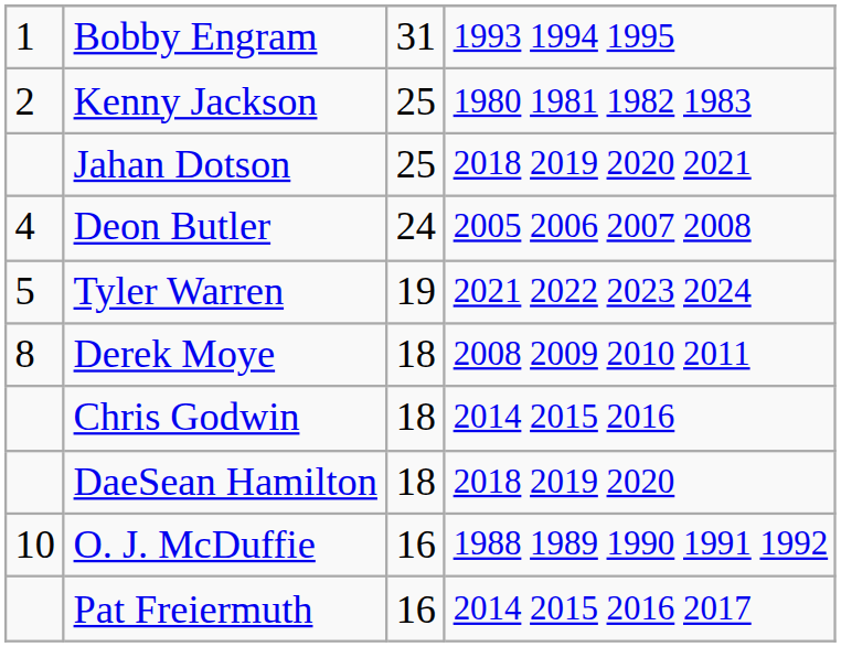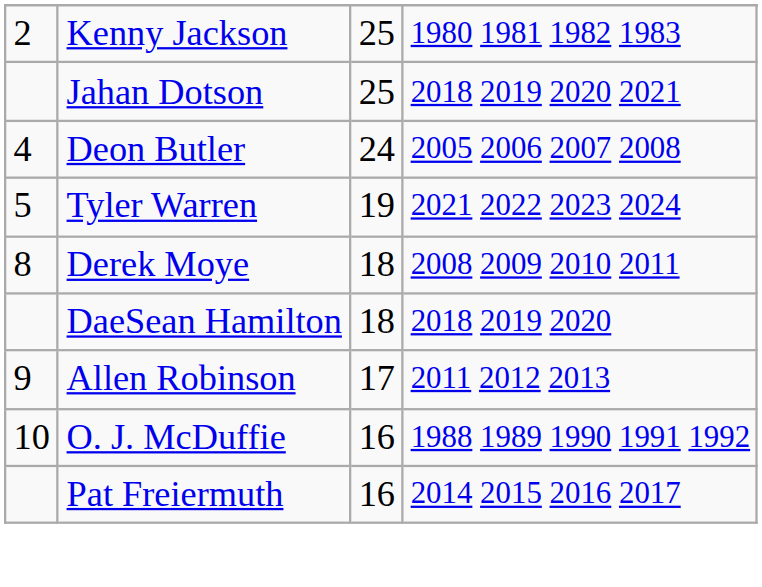 <table class="wikitable">
 <tr>
-</tr>
-<tr>
-<td>1</td>
-<td><a href='#'>Bobby Engram</a></td>
-<td>31</td>
-<td style="font-size:85%;"><a href='#'>1993</a> <a href='#'>1994</a> <a href='#'>1995</a></td>
 </tr>
 <tr>
 <td>2</td>
 <td><a href='#'>Kenny Jackson</a></td>
 <td>25</td>
 <td style="font-size:85%;"><a href='#'>1980</a> <a href='#'>1981</a> <a href='#'>1982</a> <a href='#'>1983</a></td>
 </tr>
 <tr>
 <td></td>
 <td><a href='#'>Jahan Dotson</a></td>
 <td>25</td>
 <td style="font-size:85%;"><a href='#'>2018</a> <a href='#'>2019</a> <a href='#'>2020</a> <a href='#'>2021</a></td>
 </tr>
 <tr>
 <td>4</td>
 <td><a href='#'>Deon Butler</a></td>
 <td>24</td>
 <td style="font-size:85%;"><a href='#'>2005</a> <a href='#'>2006</a> <a href='#'>2007</a> <a href='#'>2008</a></td>
 </tr>
 <tr>
 <td>5</td>
 <td><a href='#'>Tyler Warren</a></td>
 <td>19</td>
 <td style="font-size:85%;"><a href='#'>2021</a> <a href='#'>2022</a> <a href='#'>2023</a> <a href='#'>2024</a></td>
 </tr>
 <tr>
 <td>8</td>
 <td><a href='#'>Derek Moye</a></td>
 <td>18</td>
 <td style="font-size:85%;"><a href='#'>2008</a> <a href='#'>2009</a> <a href='#'>2010</a> <a href='#'>2011</a></td>
 </tr>
 <tr>
 <td></td>
-<td><a href='#'>Chris Godwin</a></td>
-<td>18</td>
-<td style="font-size:85%;"><a href='#'>2014</a> <a href='#'>2015</a> <a href='#'>2016</a></td>
-</tr>
-<tr>
-<td></td>
 <td><a href='#'>DaeSean Hamilton</a></td>
 <td>18</td>
 <td style="font-size:85%;"><a href='#'>2018</a> <a href='#'>2019</a> <a href='#'>2020</a></td>
+</tr>
+<tr>
+<td>9</td>
+<td><a href='#'>Allen Robinson</a></td>
+<td>17</td>
+<td style="font-size:85%;"><a href='#'>2011</a> <a href='#'>2012</a> <a href='#'>2013</a></td>
 </tr>
 <tr>
 <td>10</td>
 <td><a href='#'>O. J. McDuffie</a></td>
 <td>16</td>
 <td style="font-size:85%;"><a href='#'>1988</a> <a href='#'>1989</a> <a href='#'>1990</a> <a href='#'>1991</a> <a href='#'>1992</a></td>
 </tr>
 <tr>
 <td></td>
 <td><a href='#'>Pat Freiermuth</a></td>
 <td>16</td>
 <td style="font-size:85%;"><a href='#'>2014</a> <a href='#'>2015</a> <a href='#'>2016</a> <a href='#'>2017</a></td>
 </tr>
 </table>
